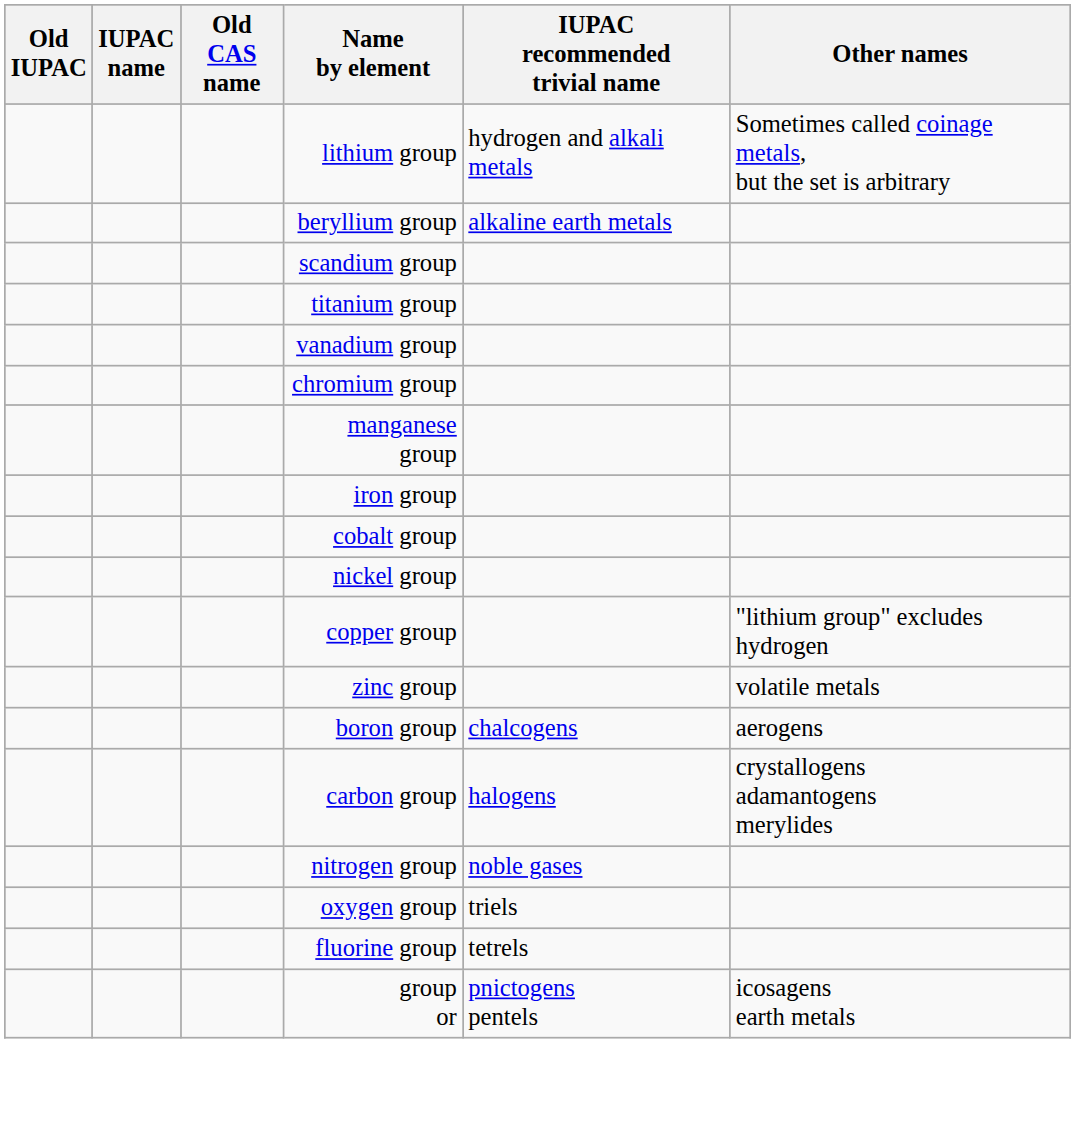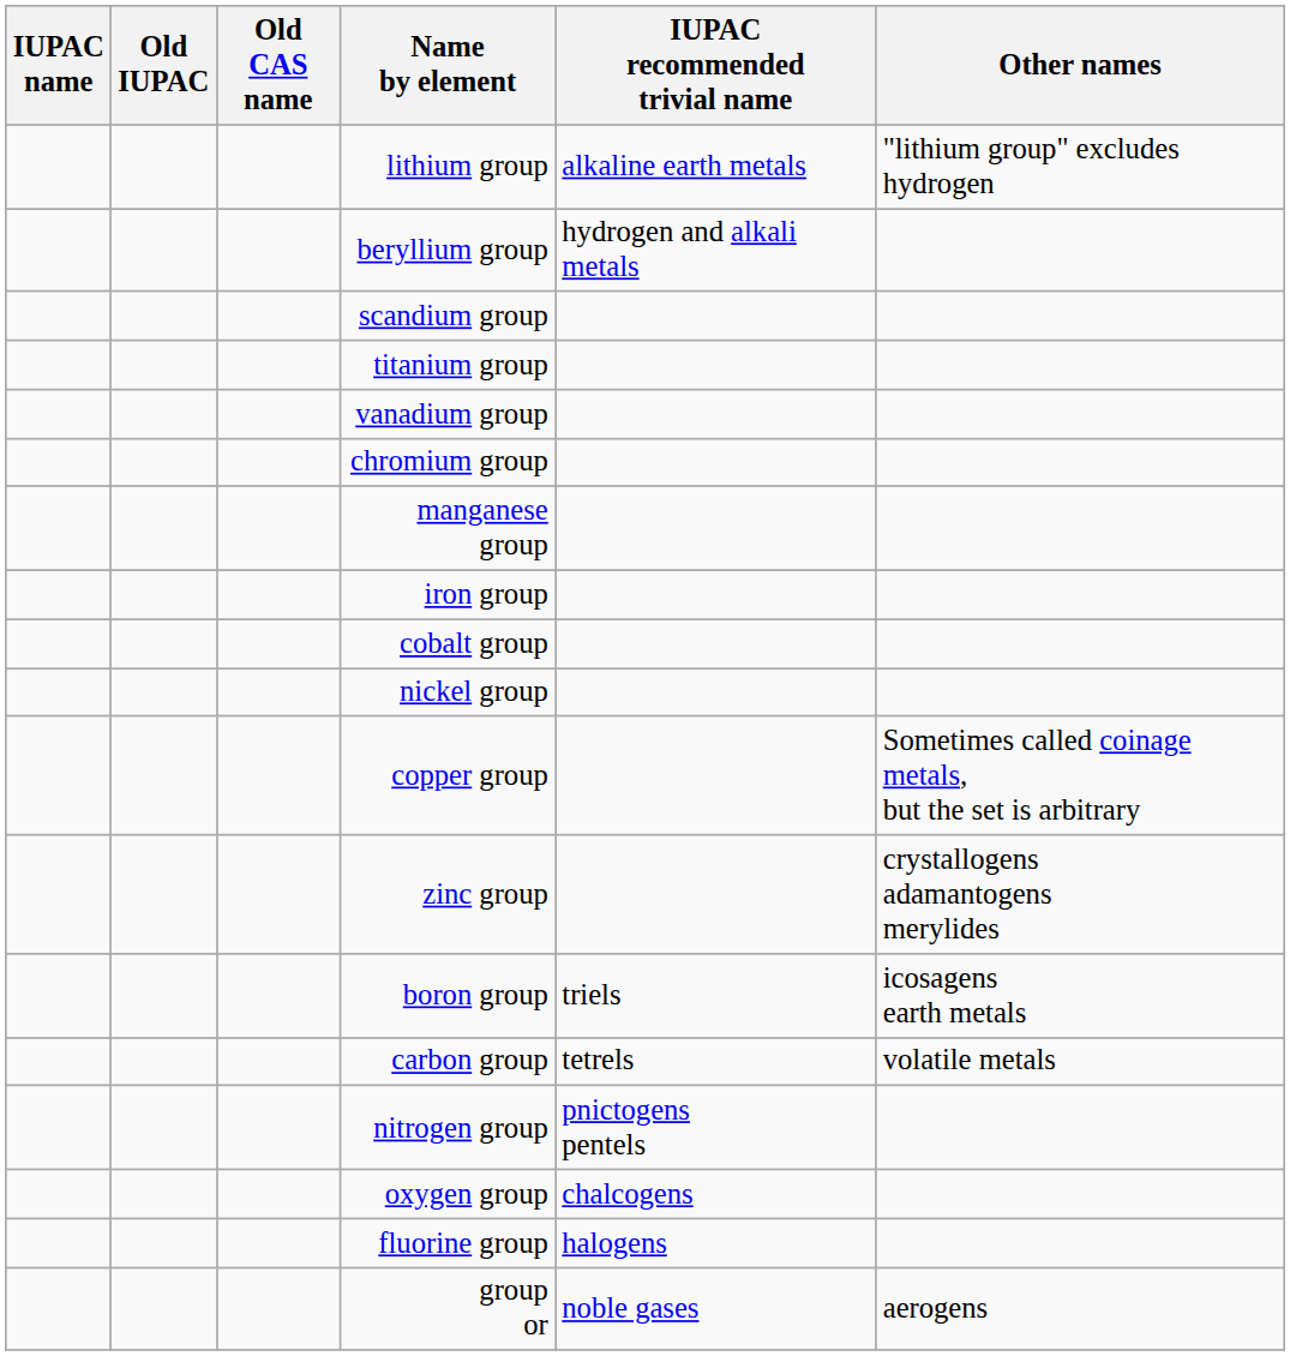 <table class="wikitable sortable" style="margin: 1em auto 1em auto; text-align:right; font-size:90%">
 <tr>
+<th>IUPAC<br>name</th>
 <th>Old<br>IUPAC<br></th>
-<th>IUPAC<br>name</th>
 <th>Old <a href='#'>CAS</a><br>name<br></th>
 <th>Name<br>by element<br></th>
 <th>IUPAC<br>recommended<br>trivial name</th>
 <th>Other names</th>
 </tr>
 <tr>
 <td></td>
 <td></td>
 <td></td>
 <td><a href='#'>lithium</a> group</td>
-<td style="text-align:left;">hydrogen and <a href='#'>alkali metals</a></td>
-<td style="text-align:left;">Sometimes called <a href='#'>coinage metals</a>,<br>but the set is arbitrary</td>
+<td style="text-align:left;"><a href='#'>alkaline earth metals</a></td>
+<td style="text-align:left;">"lithium group" excludes hydrogen</td>
 </tr>
 <tr>
 <td></td>
 <td></td>
 <td></td>
 <td><a href='#'>beryllium</a> group</td>
-<td style="text-align:left;"><a href='#'>alkaline earth metals</a></td>
+<td style="text-align:left;">hydrogen and <a href='#'>alkali metals</a></td>
 <td></td>
 </tr>
 <tr>
 <td></td>
 <td></td>
 <td></td>
 <td><a href='#'>scandium</a> group</td>
 <td></td>
 <td></td>
 </tr>
 <tr>
 <td></td>
 <td></td>
 <td></td>
 <td><a href='#'>titanium</a> group</td>
 <td></td>
 <td></td>
 </tr>
 <tr>
 <td></td>
 <td></td>
 <td></td>
 <td><a href='#'>vanadium</a> group</td>
 <td></td>
 <td></td>
 </tr>
 <tr>
 <td></td>
 <td></td>
 <td></td>
 <td><a href='#'>chromium</a> group</td>
 <td></td>
 <td></td>
 </tr>
 <tr>
 <td></td>
 <td></td>
 <td></td>
 <td><a href='#'>manganese</a> group</td>
 <td></td>
 <td></td>
 </tr>
 <tr>
 <td></td>
 <td></td>
 <td></td>
 <td><a href='#'>iron</a> group</td>
 <td></td>
 <td></td>
 </tr>
 <tr>
 <td></td>
 <td></td>
 <td></td>
 <td><a href='#'>cobalt</a> group</td>
 <td></td>
 <td></td>
 </tr>
 <tr>
 <td></td>
 <td></td>
 <td></td>
 <td><a href='#'>nickel</a> group</td>
 <td></td>
 <td></td>
 </tr>
 <tr>
 <td></td>
 <td></td>
 <td></td>
 <td><a href='#'>copper</a> group</td>
 <td></td>
-<td style="text-align:left;">"lithium group" excludes hydrogen</td>
+<td style="text-align:left;">Sometimes called <a href='#'>coinage metals</a>,<br>but the set is arbitrary</td>
 </tr>
 <tr>
 <td></td>
 <td></td>
 <td></td>
 <td><a href='#'>zinc</a> group</td>
 <td></td>
+<td style="text-align:left;">crystallogens<br>adamantogens<br>merylides</td>
+</tr>
+<tr>
+<td></td>
+<td></td>
+<td></td>
+<td><a href='#'>boron</a> group</td>
+<td style="text-align:left;">triels</td>
+<td style="text-align:left;">icosagens<br>earth metals</td>
+</tr>
+<tr>
+<td></td>
+<td></td>
+<td></td>
+<td><a href='#'>carbon</a> group</td>
+<td style="text-align:left;">tetrels</td>
 <td style="text-align:left;">volatile metals</td>
 </tr>
 <tr>
 <td></td>
 <td></td>
 <td></td>
-<td><a href='#'>boron</a> group</td>
-<td style="text-align:left;"><a href='#'>chalcogens</a></td>
-<td style="text-align:left;">aerogens</td>
-</tr>
-<tr>
-<td></td>
-<td></td>
-<td></td>
-<td><a href='#'>carbon</a> group</td>
-<td style="text-align:left;"><a href='#'>halogens</a></td>
-<td style="text-align:left;">crystallogens<br>adamantogens<br>merylides</td>
-</tr>
-<tr>
-<td></td>
-<td></td>
-<td></td>
 <td><a href='#'>nitrogen</a> group</td>
-<td style="text-align:left;"><a href='#'>noble gases</a></td>
+<td style="text-align:left;"><a href='#'>pnictogens</a><br>pentels</td>
 <td></td>
 </tr>
 <tr>
 <td></td>
 <td></td>
 <td></td>
 <td><a href='#'>oxygen</a> group</td>
-<td style="text-align:left;">triels</td>
+<td style="text-align:left;"><a href='#'>chalcogens</a></td>
 <td></td>
 </tr>
 <tr>
 <td></td>
 <td></td>
 <td></td>
 <td><a href='#'>fluorine</a> group</td>
-<td style="text-align:left;">tetrels</td>
+<td style="text-align:left;"><a href='#'>halogens</a></td>
 <td></td>
 </tr>
 <tr>
 <td></td>
 <td></td>
 <td></td>
 <td> group<br>or </td>
-<td style="text-align:left;"><a href='#'>pnictogens</a><br>pentels</td>
-<td style="text-align:left;">icosagens<br>earth metals</td>
+<td style="text-align:left;"><a href='#'>noble gases</a></td>
+<td style="text-align:left;">aerogens</td>
 </tr>
 </table>
